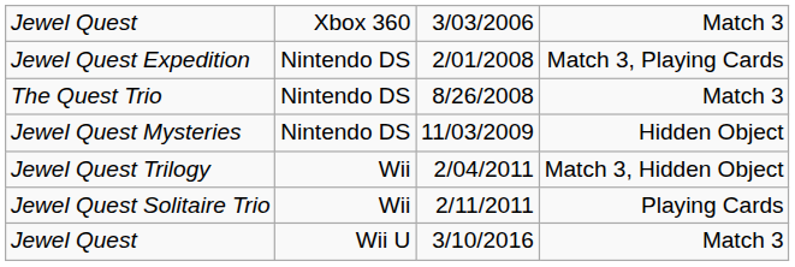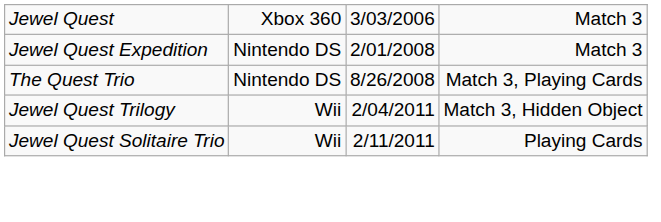 <table class="wikitable" style="text-align:right">
 <tr>
 <td style="text-align:left"><em>Jewel Quest</em></td>
 <td>Xbox 360</td>
 <td>3/03/2006</td>
 <td>Match 3</td>
 </tr>
 <tr>
 <td style="text-align:left"><em>Jewel Quest Expedition</em></td>
 <td>Nintendo DS</td>
 <td>2/01/2008</td>
-<td>Match 3, Playing Cards</td>
+<td>Match 3</td>
 </tr>
 <tr>
 <td style="text-align:left"><em>The Quest Trio</em></td>
 <td>Nintendo DS</td>
 <td>8/26/2008</td>
-<td>Match 3</td>
-</tr>
-<tr>
-<td style="text-align:left"><em>Jewel Quest Mysteries</em></td>
-<td>Nintendo DS</td>
-<td>11/03/2009</td>
-<td>Hidden Object</td>
+<td>Match 3, Playing Cards</td>
 </tr>
 <tr>
 <td style="text-align:left"><em>Jewel Quest Trilogy</em></td>
 <td>Wii</td>
 <td>2/04/2011</td>
 <td>Match 3, Hidden Object</td>
 </tr>
 <tr>
 <td style="text-align:left"><em>Jewel Quest Solitaire Trio</em></td>
 <td>Wii</td>
 <td>2/11/2011</td>
 <td>Playing Cards</td>
 </tr>
-<tr>
-<td style="text-align:left"><em>Jewel Quest</em></td>
-<td>Wii U</td>
-<td>3/10/2016</td>
-<td>Match 3</td>
-</tr>
 </table>
